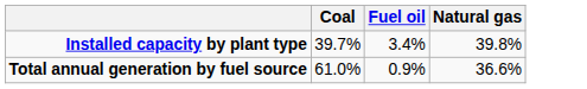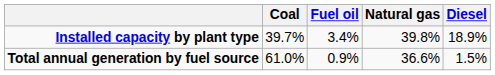 <table class="wikitable">
 <tr>
 <th></th>
 <th>Coal</th>
 <th><a href='#'>Fuel oil</a></th>
 <th>Natural gas</th>
+<th><a href='#'>Diesel</a></th>
 </tr>
 <tr style="text-align:right;">
 <td><strong><a href='#'>Installed capacity</a> by plant type</strong></td>
 <td>39.7%</td>
 <td>3.4%</td>
 <td>39.8%</td>
+<td>18.9%</td>
 </tr>
 <tr style="text-align:right;">
 <td><strong>Total annual generation by fuel source</strong></td>
 <td>61.0%</td>
 <td>0.9%</td>
 <td>36.6%</td>
+<td>1.5%</td>
 </tr>
 </table>
